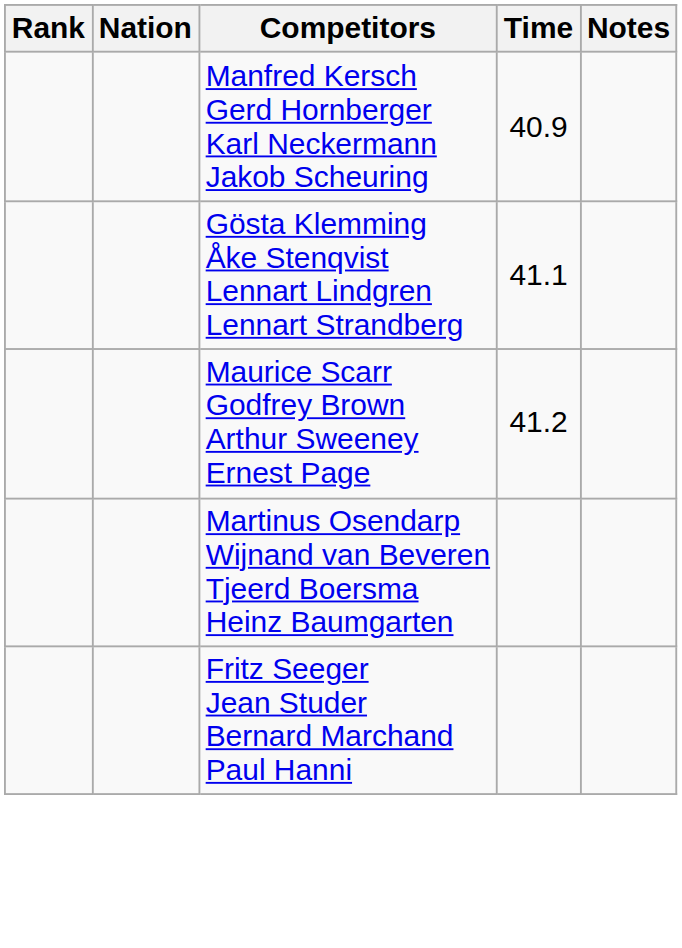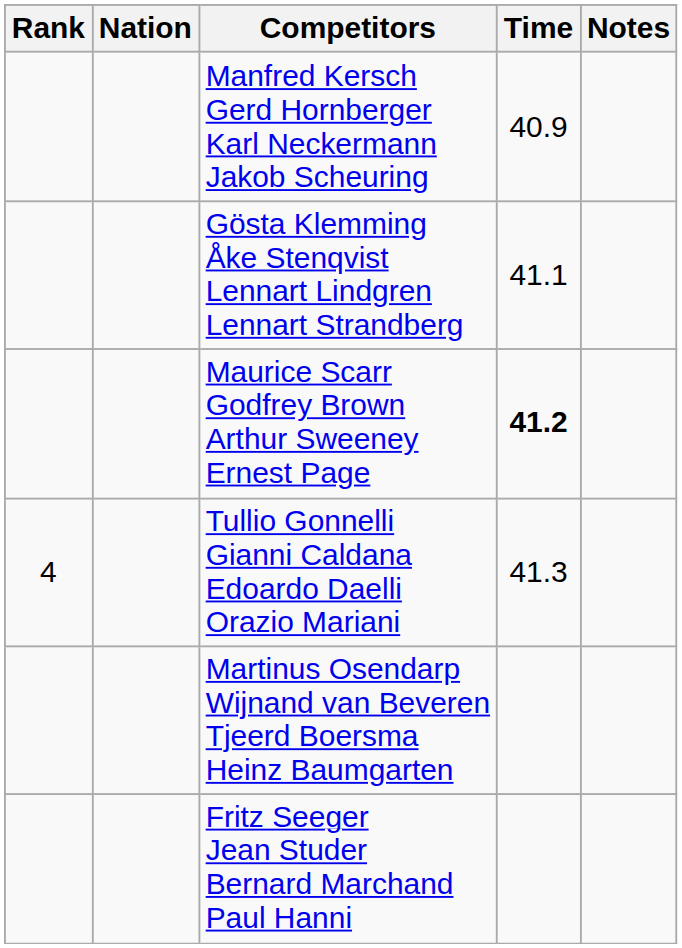 <table class="wikitable sortable" style="text-align:center">
 <tr>
 <th>Rank</th>
 <th>Nation</th>
 <th>Competitors</th>
 <th>Time</th>
 <th>Notes</th>
 </tr>
 <tr>
 <td></td>
 <td align=left></td>
 <td align=left><a href='#'>Manfred Kersch</a><br><a href='#'>Gerd Hornberger</a><br><a href='#'>Karl Neckermann</a><br><a href='#'>Jakob Scheuring</a></td>
 <td>40.9</td>
 <td></td>
 </tr>
 <tr>
 <td></td>
 <td align=left></td>
 <td align=left><a href='#'>Gösta Klemming</a><br><a href='#'>Åke Stenqvist</a><br><a href='#'>Lennart Lindgren</a><br><a href='#'>Lennart Strandberg</a></td>
 <td>41.1</td>
 <td></td>
 </tr>
 <tr>
 <td></td>
 <td align=left></td>
 <td align=left><a href='#'>Maurice Scarr</a><br><a href='#'>Godfrey Brown</a><br><a href='#'>Arthur Sweeney</a><br><a href='#'>Ernest Page</a></td>
-<td>41.2</td>
+<td><strong>41.2</strong></td>
+<td></td>
+</tr>
+<tr>
+<td>4</td>
+<td align=left></td>
+<td align=left><a href='#'>Tullio Gonnelli</a><br><a href='#'>Gianni Caldana</a><br><a href='#'>Edoardo Daelli</a><br><a href='#'>Orazio Mariani</a></td>
+<td>41.3</td>
 <td></td>
 </tr>
 <tr>
 <td></td>
 <td align=left></td>
 <td align=left><a href='#'>Martinus Osendarp</a><br><a href='#'>Wijnand van Beveren</a><br><a href='#'>Tjeerd Boersma</a><br><a href='#'>Heinz Baumgarten</a></td>
 <td></td>
 <td></td>
 </tr>
 <tr>
 <td></td>
 <td align=left></td>
 <td align=left><a href='#'>Fritz Seeger</a><br><a href='#'>Jean Studer</a><br><a href='#'>Bernard Marchand</a><br><a href='#'>Paul Hanni</a></td>
 <td></td>
 <td></td>
 </tr>
 </table>
